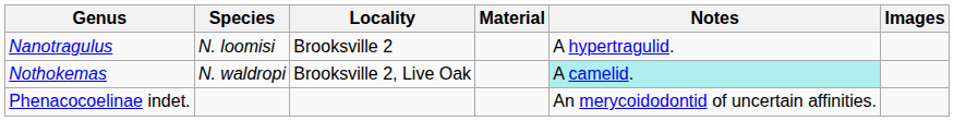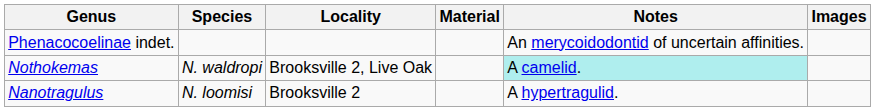 <table class="wikitable" align="center">
 <tr>
 <th>Genus</th>
 <th>Species</th>
 <th>Locality</th>
 <th><strong>Material</strong></th>
 <th>Notes</th>
 <th>Images</th>
 </tr>
 <tr>
-<td><em><a href='#'>Nanotragulus</a></em></td>
-<td><em>N. loomisi</em></td>
-<td>Brooksville 2</td>
+<td><a href='#'>Phenacocoelinae</a> indet.</td>
 <td></td>
-<td>A <a href='#'>hypertragulid</a>.</td>
+<td></td>
+<td></td>
+<td>An <a href='#'>merycoidodontid</a> of uncertain affinities.</td>
 <td></td>
 </tr>
 <tr>
 <td><em><a href='#'>Nothokemas</a></em></td>
 <td><em>N. waldropi</em></td>
 <td>Brooksville 2, Live Oak</td>
 <td></td>
 <td style="background: paleturquoise;">A <a href='#'>camelid</a>.</td>
 <td></td>
 </tr>
 <tr>
-<td><a href='#'>Phenacocoelinae</a> indet.</td>
+<td><em><a href='#'>Nanotragulus</a></em></td>
+<td><em>N. loomisi</em></td>
+<td>Brooksville 2</td>
 <td></td>
-<td></td>
-<td></td>
-<td>An <a href='#'>merycoidodontid</a> of uncertain affinities.</td>
+<td>A <a href='#'>hypertragulid</a>.</td>
 <td></td>
 </tr>
 </table>
